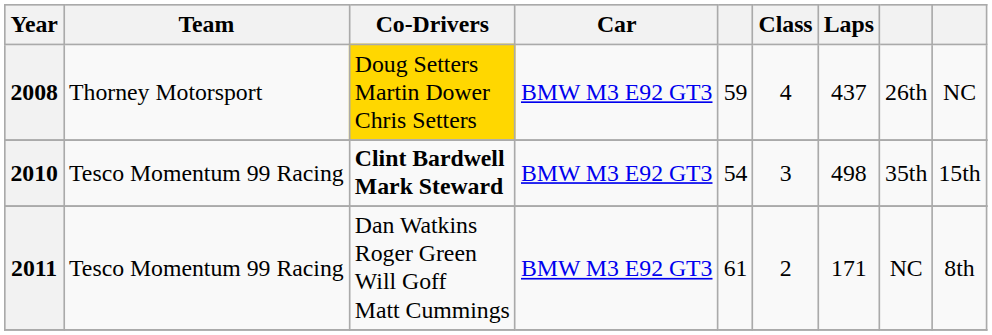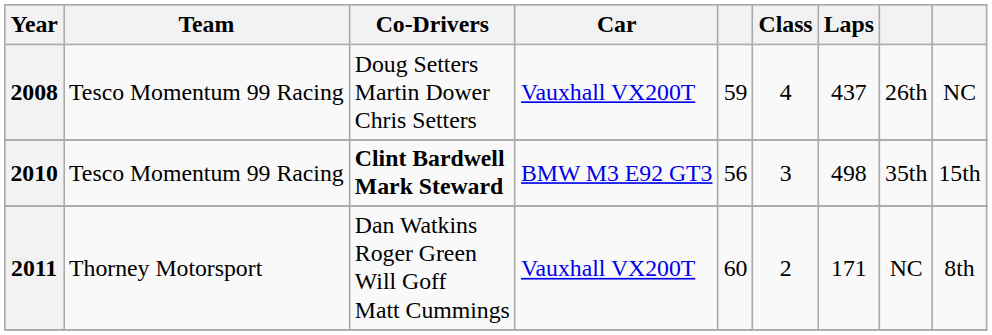 <table class="wikitable" style="font-size:90%">
 <tr>
 <th>Year</th>
 <th>Team</th>
 <th>Co-Drivers</th>
 <th>Car</th>
 <th></th>
 <th>Class</th>
 <th>Laps</th>
 <th></th>
 <th></th>
 </tr>
 <tr style="text-align:center;">
 <th>2008</th>
-<td align="left" nowrap> Thorney Motorsport</td>
-<td align="left" nowrap style="background: gold;"> Doug Setters<br> Martin Dower<br> Chris Setters</td>
-<td align="left" nowrap><a href='#'>BMW M3 E92 GT3</a></td>
+<td align="left" nowrap> Tesco Momentum 99 Racing</td>
+<td align="left" nowrap> Doug Setters<br> Martin Dower<br> Chris Setters</td>
+<td align="left" nowrap><a href='#'>Vauxhall VX200T</a></td>
 <td>59</td>
 <td>4</td>
 <td>437</td>
 <td>26th</td>
 <td>NC</td>
 </tr>
 <tr style="text-align:center;">
 </tr>
 <tr style="text-align:center;">
 <th>2010</th>
 <td align="left" nowrap> Tesco Momentum 99 Racing</td>
 <td align="left" nowrap><strong> Clint Bardwell<br> Mark Steward</strong></td>
 <td align="left" nowrap><a href='#'>BMW M3 E92 GT3</a></td>
-<td>54</td>
+<td>56</td>
 <td>3</td>
 <td>498</td>
 <td>35th</td>
 <td>15th</td>
 </tr>
 <tr style="text-align:center;">
 </tr>
 <tr>
 </tr>
 <tr style="text-align:center;">
 <th>2011</th>
-<td align="left" nowrap> Tesco Momentum 99 Racing</td>
+<td align="left" nowrap> Thorney Motorsport</td>
 <td align="left" nowrap> Dan Watkins<br> Roger Green<br> Will Goff<br> Matt Cummings</td>
-<td align="left" nowrap><a href='#'>BMW M3 E92 GT3</a></td>
-<td>61</td>
+<td align="left" nowrap><a href='#'>Vauxhall VX200T</a></td>
+<td>60</td>
 <td>2</td>
 <td>171</td>
 <td>NC</td>
 <td>8th</td>
 </tr>
 <tr style="text-align:center;">
 </tr>
 </table>
